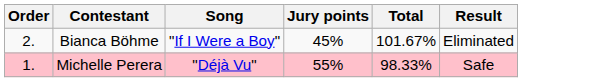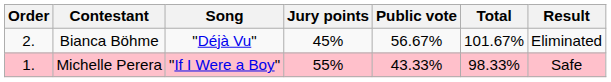 <table class="wikitable sortable" style="text-align: center; width: auto;">
 <tr class="hintergrundfarbe5">
 <th>Order</th>
 <th>Contestant</th>
 <th>Song</th>
 <th>Jury points</th>
+<th>Public vote</th>
 <th>Total</th>
 <th>Result</th>
 </tr>
 <tr>
 <td>2.</td>
 <td>Bianca Böhme</td>
-<td>"<a href='#'>If I Were a Boy</a>"</td>
+<td>"<a href='#'>Déjà Vu</a>"</td>
 <td>45%</td>
+<td>56.67%</td>
 <td>101.67%</td>
 <td>Eliminated</td>
 </tr>
 <tr bgcolor=pink>
 <td>1.</td>
 <td>Michelle Perera</td>
-<td>"<a href='#'>Déjà Vu</a>"</td>
+<td>"<a href='#'>If I Were a Boy</a>"</td>
 <td>55%</td>
+<td>43.33%</td>
 <td>98.33%</td>
 <td>Safe</td>
 </tr>
 </table>
